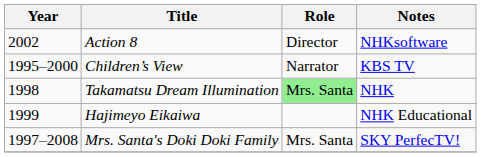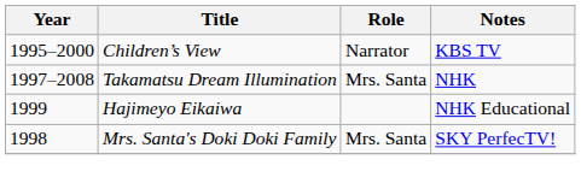 <table class = "wikitable sortable">
 <tr>
 <th>Year</th>
 <th>Title</th>
 <th>Role</th>
 <th>Notes</th>
 </tr>
 <tr>
-<td>2002</td>
-<td><em>Action 8</em></td>
-<td>Director</td>
-<td><a href='#'>NHKsoftware</a></td>
-</tr>
-<tr>
 <td>1995–2000</td>
 <td><em>Children’s View</em></td>
 <td>Narrator</td>
 <td><a href='#'>KBS TV</a></td>
 </tr>
 <tr>
-<td>1998</td>
+<td>1997–2008</td>
 <td><em>Takamatsu Dream Illumination</em></td>
-<td style="background: lightgreen;">Mrs. Santa</td>
+<td>Mrs. Santa</td>
 <td><a href='#'>NHK</a></td>
 </tr>
 <tr>
 <td>1999</td>
 <td><em>Hajimeyo Eikaiwa</em></td>
 <td></td>
 <td><a href='#'>NHK</a> Educational</td>
 </tr>
 <tr>
-<td>1997–2008</td>
+<td>1998</td>
 <td><em>Mrs. Santa's Doki Doki Family</em></td>
 <td>Mrs. Santa</td>
 <td><a href='#'>SKY PerfecTV!</a></td>
 </tr>
 <tr>
 </tr>
 </table>
